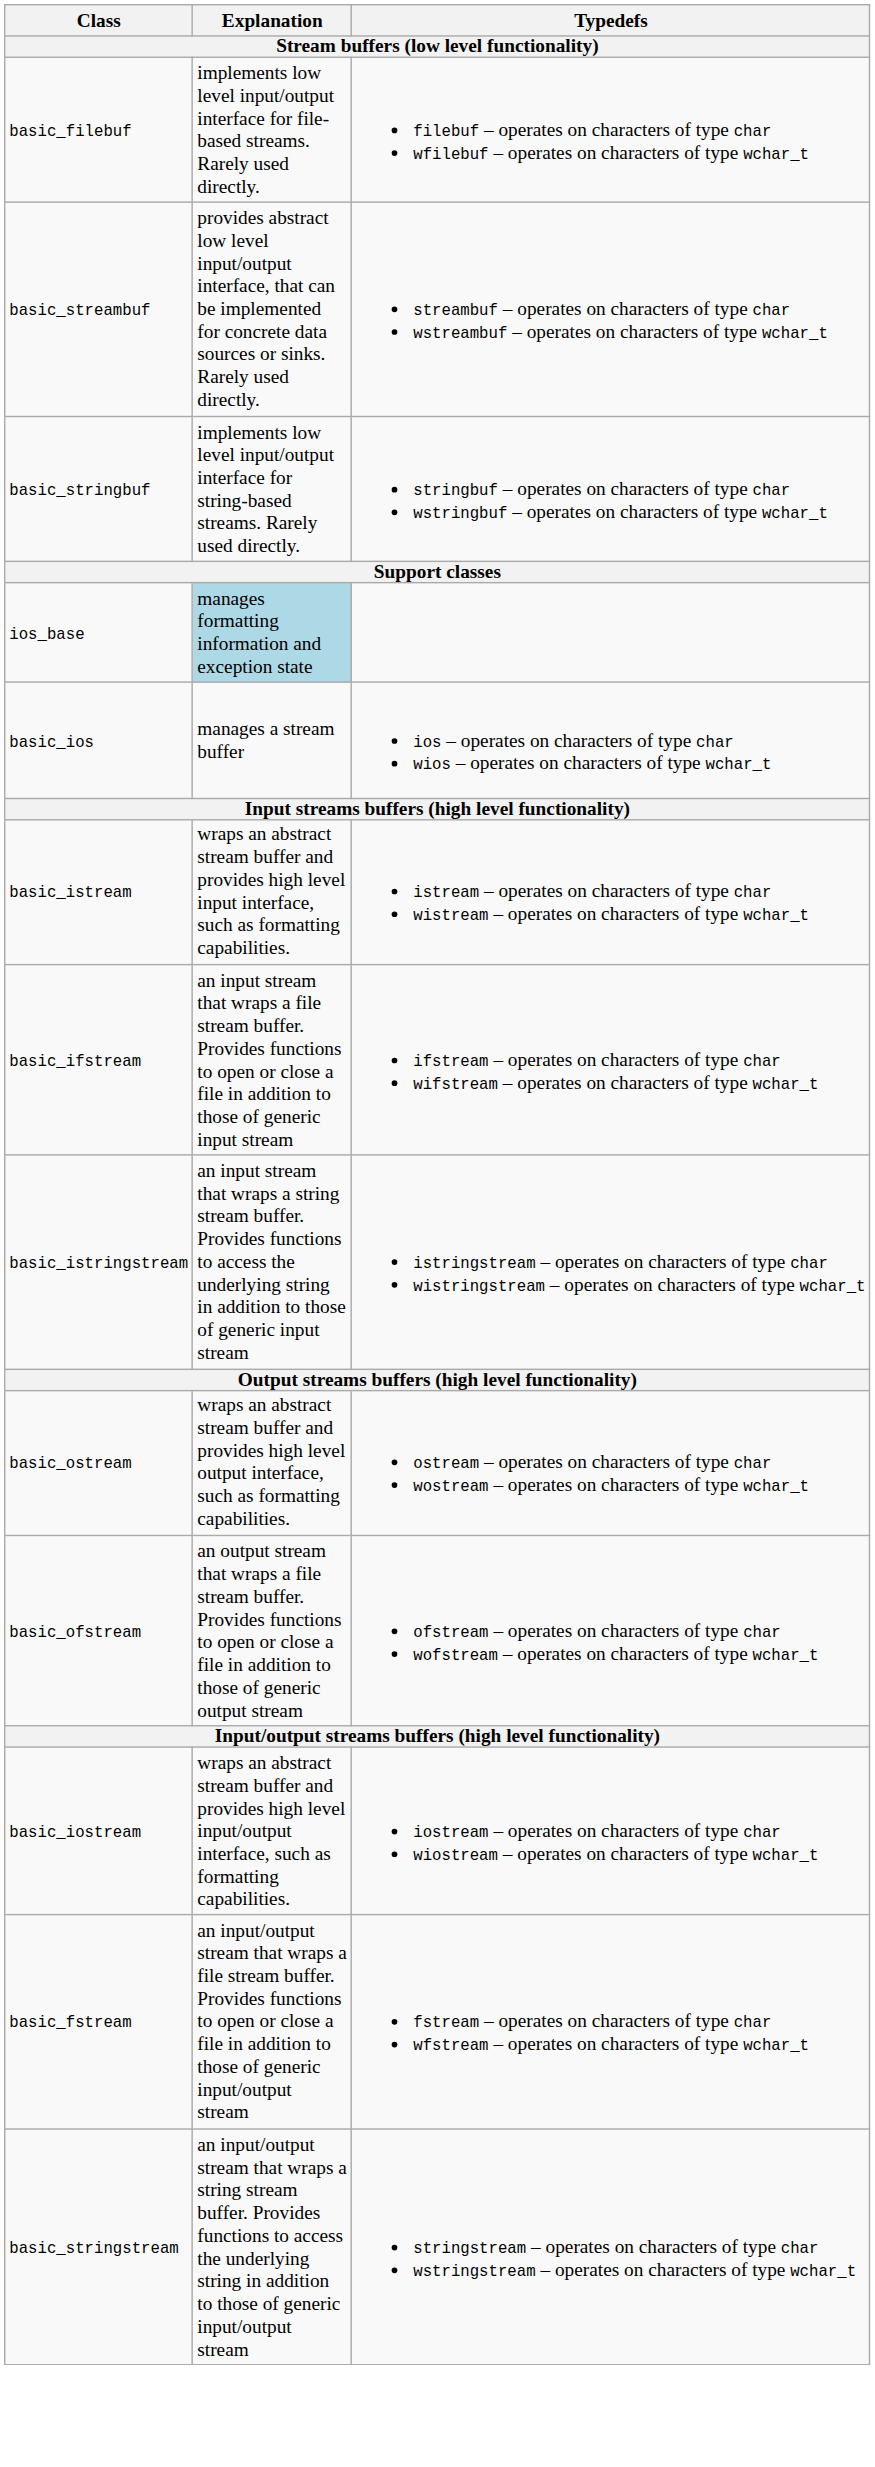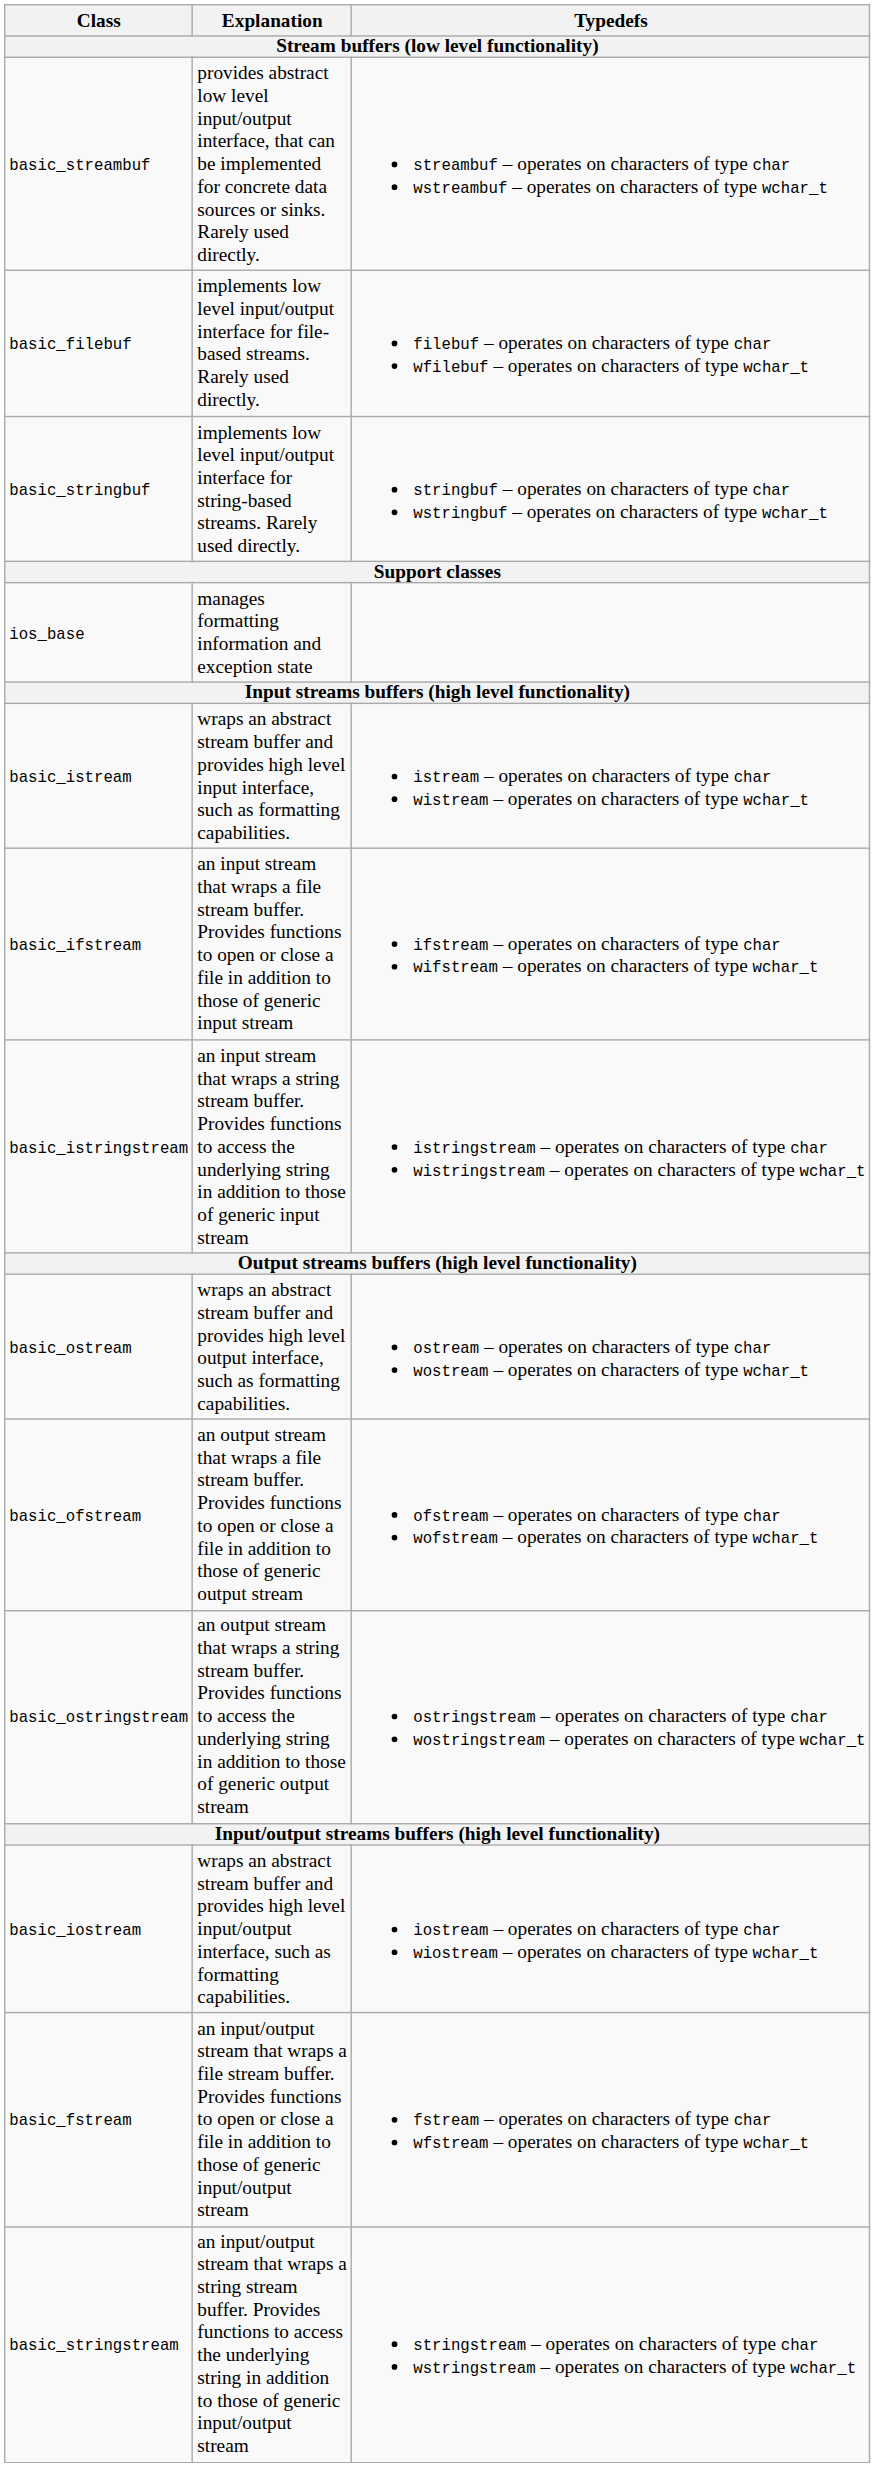 <table class=wikitable style="font-size:0.85em">
 <tr>
 <th>Class</th>
 <th style="max-width:30em">Explanation</th>
 <th>Typedefs</th>
 </tr>
 <tr>
 <th colspan=3 style="line-height:1em; padding: 0;">Stream buffers (low level functionality)</th>
 </tr>
 <tr>
+<td><code>basic_streambuf</code></td>
+<td>provides abstract low level input/output interface, that can be implemented for concrete data sources or sinks. Rarely used directly.</td>
+<td style="white-space:nowrap;"><br><ul><li><code>streambuf</code> – operates on characters of type <code>char</code></li><li><code>wstreambuf</code> – operates on characters of type <code>wchar_t</code></li></ul></td>
+</tr>
+<tr>
 <td><code>basic_filebuf</code></td>
 <td>implements low level input/output interface for file-based streams. Rarely used directly.</td>
 <td style="white-space:nowrap;"><br><ul><li><code>filebuf</code> – operates on characters of type <code>char</code></li><li><code>wfilebuf</code> – operates on characters of type <code>wchar_t</code></li></ul></td>
-</tr>
-<tr>
-<td><code>basic_streambuf</code></td>
-<td>provides abstract low level input/output interface, that can be implemented for concrete data sources or sinks. Rarely used directly.</td>
-<td style="white-space:nowrap;"><br><ul><li><code>streambuf</code> – operates on characters of type <code>char</code></li><li><code>wstreambuf</code> – operates on characters of type <code>wchar_t</code></li></ul></td>
 </tr>
 <tr>
 <td><code>basic_stringbuf</code></td>
 <td>implements low level input/output interface for string-based streams. Rarely used directly.</td>
 <td style="white-space:nowrap;"><br><ul><li><code>stringbuf</code> – operates on characters of type <code>char</code></li><li><code>wstringbuf</code> – operates on characters of type <code>wchar_t</code></li></ul></td>
 </tr>
 <tr>
 <th colspan=3 style="line-height:1em; padding: 0;">Support classes</th>
 </tr>
 <tr>
 <td><code>ios_base</code></td>
-<td style="background: lightblue;">manages formatting information and exception state</td>
+<td>manages formatting information and exception state</td>
 <td></td>
-</tr>
-<tr>
-<td><code>basic_ios</code></td>
-<td>manages a stream buffer</td>
-<td style="white-space:nowrap;"><br><ul><li><code>ios</code> – operates on characters of type <code>char</code></li><li><code>wios</code> – operates on characters of type <code>wchar_t</code></li></ul></td>
 </tr>
 <tr>
 <th colspan=3 style="line-height:1em; padding: 0;">Input streams buffers (high level functionality)</th>
 </tr>
 <tr>
 <td><code>basic_istream</code></td>
 <td>wraps an abstract stream buffer and provides high level input interface, such as formatting capabilities.</td>
 <td style="white-space:nowrap;"><br><ul><li><code>istream</code> – operates on characters of type <code>char</code></li><li><code>wistream</code> – operates on characters of type <code>wchar_t</code></li></ul></td>
 </tr>
 <tr>
 <td><code>basic_ifstream</code></td>
 <td>an input stream that wraps a file stream buffer. Provides functions to open or close a file in addition to those of generic input stream</td>
 <td style="white-space:nowrap;"><br><ul><li><code>ifstream</code> – operates on characters of type <code>char</code></li><li><code>wifstream</code> – operates on characters of type <code>wchar_t</code></li></ul></td>
 </tr>
 <tr>
 <td><code>basic_istringstream</code></td>
 <td>an input stream that wraps a string stream buffer. Provides functions to access the underlying string in addition to those of generic input stream</td>
 <td style="white-space:nowrap;"><br><ul><li><code>istringstream</code> – operates on characters of type <code>char</code></li><li><code>wistringstream</code> – operates on characters of type <code>wchar_t</code></li></ul></td>
 </tr>
 <tr>
 <th colspan=3 style="line-height:1em; padding: 0;">Output streams buffers (high level functionality)</th>
 </tr>
 <tr>
 <td><code>basic_ostream</code></td>
 <td>wraps an abstract stream buffer and provides high level output interface, such as formatting capabilities.</td>
 <td style="white-space:nowrap;"><br><ul><li><code>ostream</code> – operates on characters of type <code>char</code></li><li><code>wostream</code> – operates on characters of type <code>wchar_t</code></li></ul></td>
 </tr>
 <tr>
 <td><code>basic_ofstream</code></td>
 <td>an output stream that wraps a file stream buffer. Provides functions to open or close a file in addition to those of generic output stream</td>
 <td style="white-space:nowrap;"><br><ul><li><code>ofstream</code> – operates on characters of type <code>char</code></li><li><code>wofstream</code> – operates on characters of type <code>wchar_t</code></li></ul></td>
 </tr>
 <tr>
+<td><code>basic_ostringstream</code></td>
+<td>an output stream that wraps a string stream buffer. Provides functions to access the underlying string in addition to those of generic output stream</td>
+<td style="white-space:nowrap;"><br><ul><li><code>ostringstream</code> – operates on characters of type <code>char</code></li><li><code>wostringstream</code> – operates on characters of type <code>wchar_t</code></li></ul></td>
+</tr>
+<tr>
 <th colspan=3 style="line-height:1em; padding: 0;">Input/output streams buffers (high level functionality)</th>
 </tr>
 <tr>
 <td><code>basic_iostream</code></td>
 <td>wraps an abstract stream buffer and provides high level input/output interface, such as formatting capabilities.</td>
 <td style="white-space:nowrap;"><br><ul><li><code>iostream</code> – operates on characters of type <code>char</code></li><li><code>wiostream</code> – operates on characters of type <code>wchar_t</code></li></ul></td>
 </tr>
 <tr>
 <td><code>basic_fstream</code></td>
 <td>an input/output stream that wraps a file stream buffer. Provides functions to open or close a file in addition to those of generic input/output stream</td>
 <td style="white-space:nowrap;"><br><ul><li><code>fstream</code> – operates on characters of type <code>char</code></li><li><code>wfstream</code> – operates on characters of type <code>wchar_t</code></li></ul></td>
 </tr>
 <tr>
 <td><code>basic_stringstream</code></td>
 <td>an input/output stream that wraps a string stream buffer. Provides functions to access the underlying string in addition to those of generic input/output stream</td>
 <td style="white-space:nowrap;"><br><ul><li><code>stringstream</code> – operates on characters of type <code>char</code></li><li><code>wstringstream</code> – operates on characters of type <code>wchar_t</code></li></ul></td>
 </tr>
 </table>
